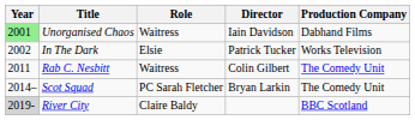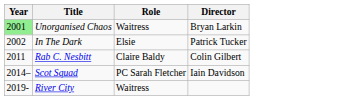 <table class="wikitable sortable">
 <tr>
 <th>Year</th>
 <th>Title</th>
 <th>Role</th>
 <th>Director</th>
-<th>Production Company</th>
 </tr>
 <tr>
 <td style="background: lightgreen;">2001</td>
 <td><em>Unorganised Chaos</em></td>
 <td>Waitress</td>
-<td>Iain Davidson</td>
-<td>Dabhand Films</td>
+<td>Bryan Larkin</td>
 </tr>
 <tr>
 <td>2002</td>
 <td><em>In The Dark</em></td>
 <td>Elsie</td>
 <td>Patrick Tucker</td>
-<td>Works Television</td>
 </tr>
 <tr>
 <td>2011</td>
 <td><em><a href='#'>Rab C. Nesbitt</a></em></td>
-<td>Waitress</td>
+<td>Claire Baldy</td>
 <td>Colin Gilbert</td>
-<td><a href='#'>The Comedy Unit</a></td>
 </tr>
 <tr>
 <td>2014–</td>
 <td><em><a href='#'>Scot Squad</a></em></td>
 <td>PC Sarah Fletcher</td>
-<td>Bryan Larkin</td>
-<td>The Comedy Unit</td>
+<td>Iain Davidson</td>
 </tr>
 <tr>
-<td style="background: lightgrey;">2019-</td>
+<td>2019-</td>
 <td><em><a href='#'>River City</a></em></td>
-<td>Claire Baldy</td>
+<td>Waitress</td>
 <td></td>
-<td><a href='#'>BBC Scotland</a></td>
 </tr>
 </table>
